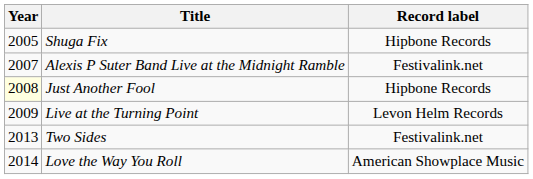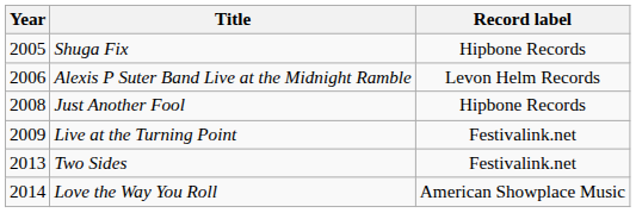 <table class="wikitable sortable">
 <tr>
 <th>Year</th>
 <th>Title</th>
 <th>Record label</th>
 </tr>
 <tr>
 <td>2005</td>
 <td><em>Shuga Fix</em></td>
 <td style="text-align:center;">Hipbone Records</td>
 </tr>
 <tr>
-<td>2007</td>
+<td>2006</td>
 <td><em>Alexis P Suter Band Live at the Midnight Ramble</em></td>
-<td style="text-align:center;">Festivalink.net</td>
+<td style="text-align:center;">Levon Helm Records</td>
 </tr>
 <tr>
-<td style="background: lightyellow;">2008</td>
+<td>2008</td>
 <td><em>Just Another Fool</em></td>
 <td style="text-align:center;">Hipbone Records</td>
 </tr>
 <tr>
 <td>2009</td>
 <td><em>Live at the Turning Point</em></td>
-<td style="text-align:center;">Levon Helm Records</td>
+<td style="text-align:center;">Festivalink.net</td>
 </tr>
 <tr>
 <td>2013</td>
 <td><em>Two Sides</em></td>
 <td style="text-align:center;">Festivalink.net</td>
 </tr>
 <tr>
 <td>2014</td>
 <td><em>Love the Way You Roll</em></td>
 <td style="text-align:center;">American Showplace Music</td>
 </tr>
 </table>
